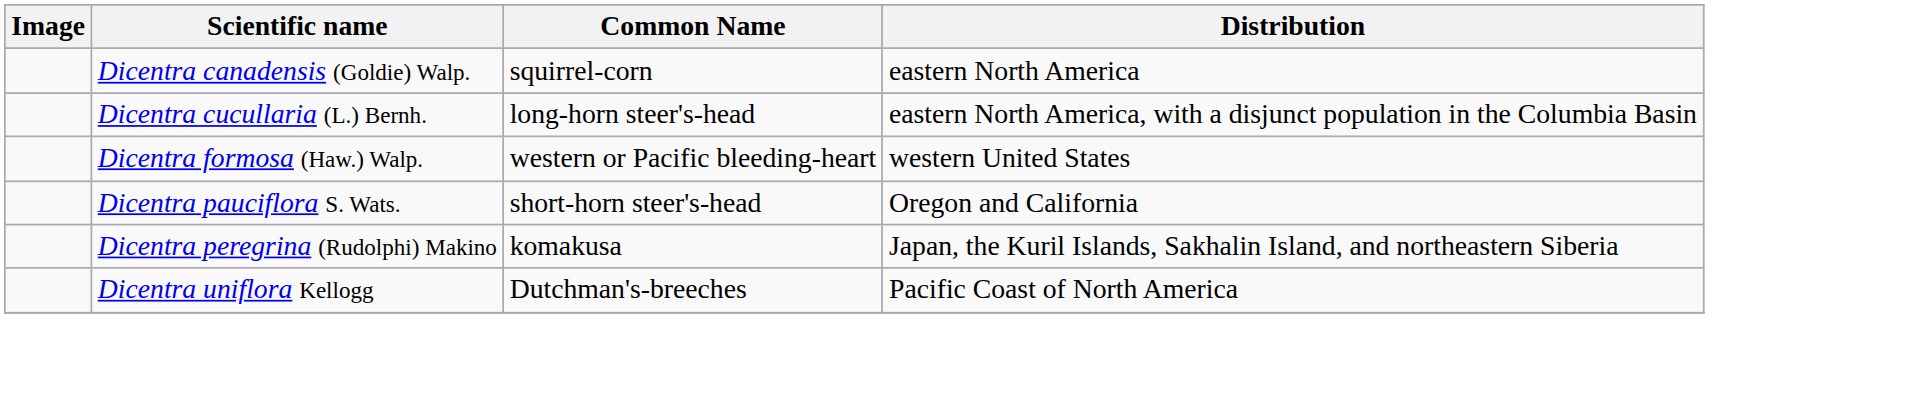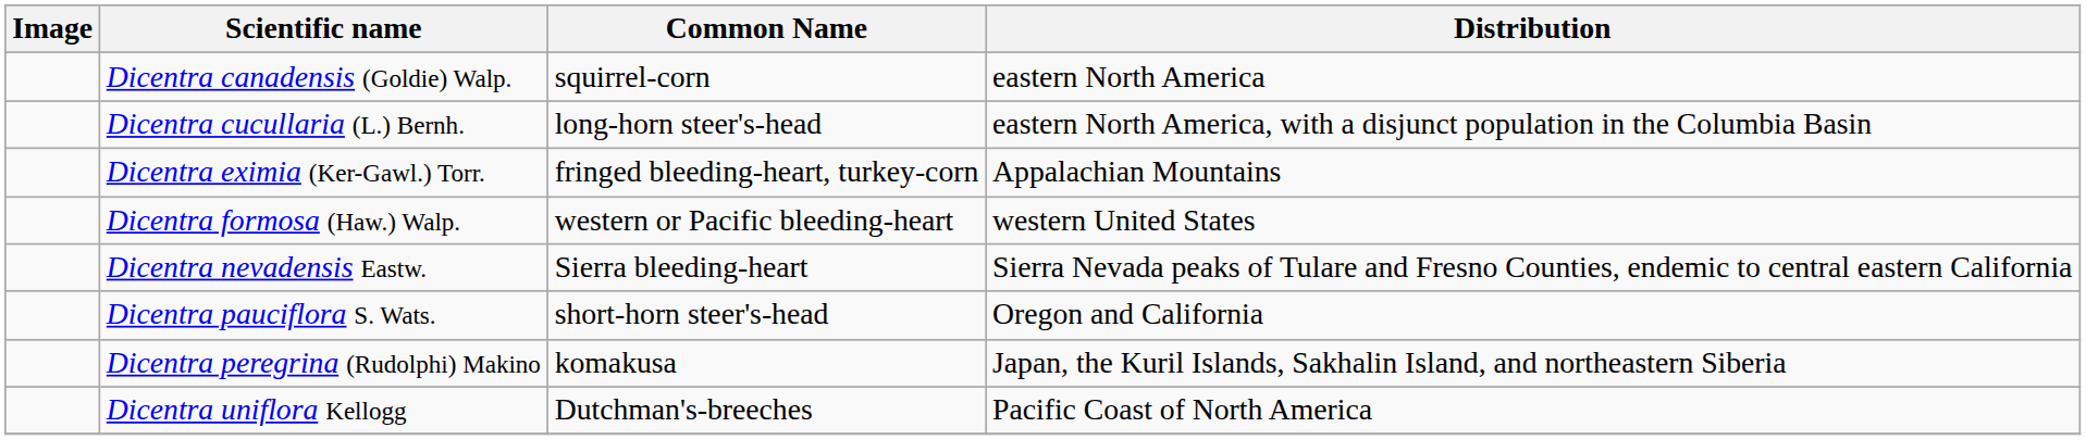 <table class="wikitable">
 <tr>
 <th>Image</th>
 <th>Scientific name</th>
 <th>Common Name</th>
 <th>Distribution</th>
 </tr>
 <tr>
 <td></td>
 <td><em><a href='#'>Dicentra canadensis</a></em> <small>(Goldie) Walp.</small></td>
 <td>squirrel-corn</td>
 <td>eastern North America</td>
 </tr>
 <tr>
 <td></td>
 <td><em><a href='#'>Dicentra cucullaria</a></em> <small>(L.) Bernh.</small></td>
 <td>long-horn steer's-head</td>
 <td>eastern North America, with a disjunct population in the Columbia Basin</td>
 </tr>
 <tr>
 <td></td>
+<td><em><a href='#'>Dicentra eximia</a></em> <small>(Ker-Gawl.) Torr.</small></td>
+<td>fringed bleeding-heart, turkey-corn</td>
+<td>Appalachian Mountains</td>
+</tr>
+<tr>
+<td></td>
 <td><em><a href='#'>Dicentra formosa</a></em> <small>(Haw.) Walp.</small></td>
 <td>western or Pacific bleeding-heart</td>
 <td>western United States</td>
+</tr>
+<tr>
+<td></td>
+<td><em><a href='#'>Dicentra nevadensis</a></em> <small>Eastw.</small></td>
+<td>Sierra bleeding-heart</td>
+<td>Sierra Nevada peaks of Tulare and Fresno Counties, endemic to central eastern California</td>
 </tr>
 <tr>
 <td></td>
 <td><em><a href='#'>Dicentra pauciflora</a></em> <small>S. Wats.</small></td>
 <td>short-horn steer's-head</td>
 <td>Oregon and California</td>
 </tr>
 <tr>
 <td></td>
 <td><em><a href='#'>Dicentra peregrina</a></em> <small>(Rudolphi) Makino</small></td>
 <td>komakusa</td>
 <td>Japan, the Kuril Islands, Sakhalin Island, and northeastern Siberia</td>
 </tr>
 <tr>
 <td></td>
 <td><em><a href='#'>Dicentra uniflora</a></em> <small>Kellogg</small></td>
 <td>Dutchman's-breeches</td>
 <td>Pacific Coast of North America</td>
 </tr>
 <tr>
 </tr>
 </table>
